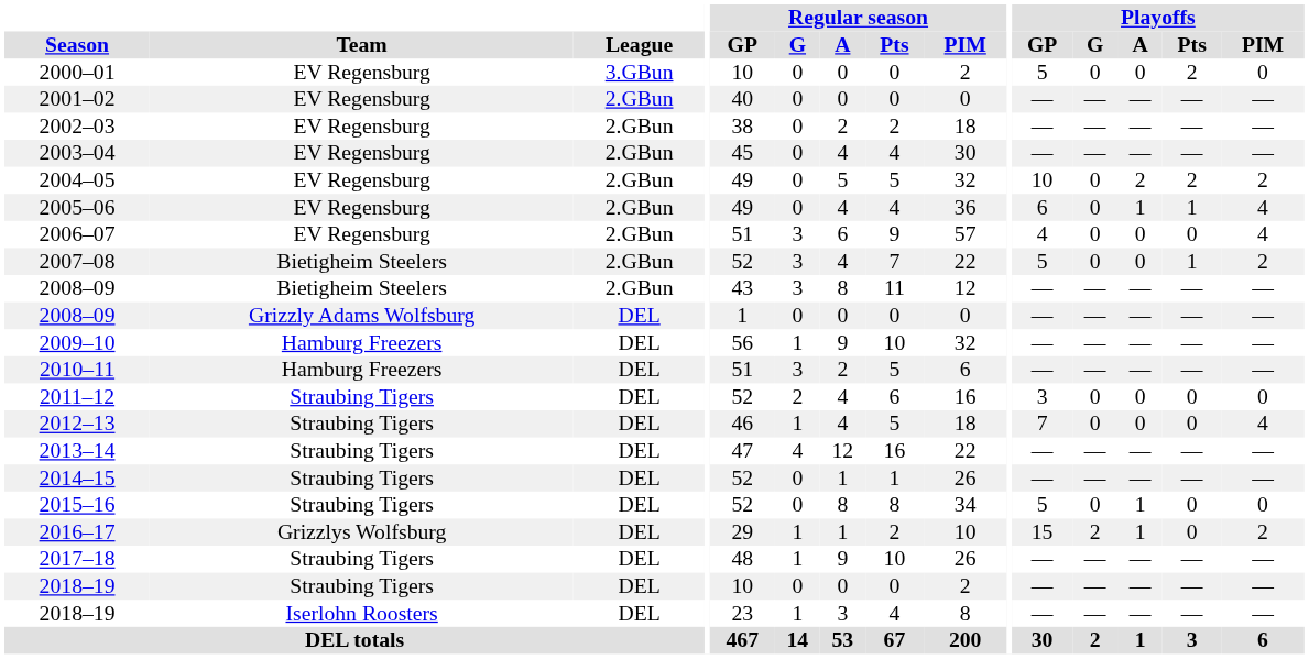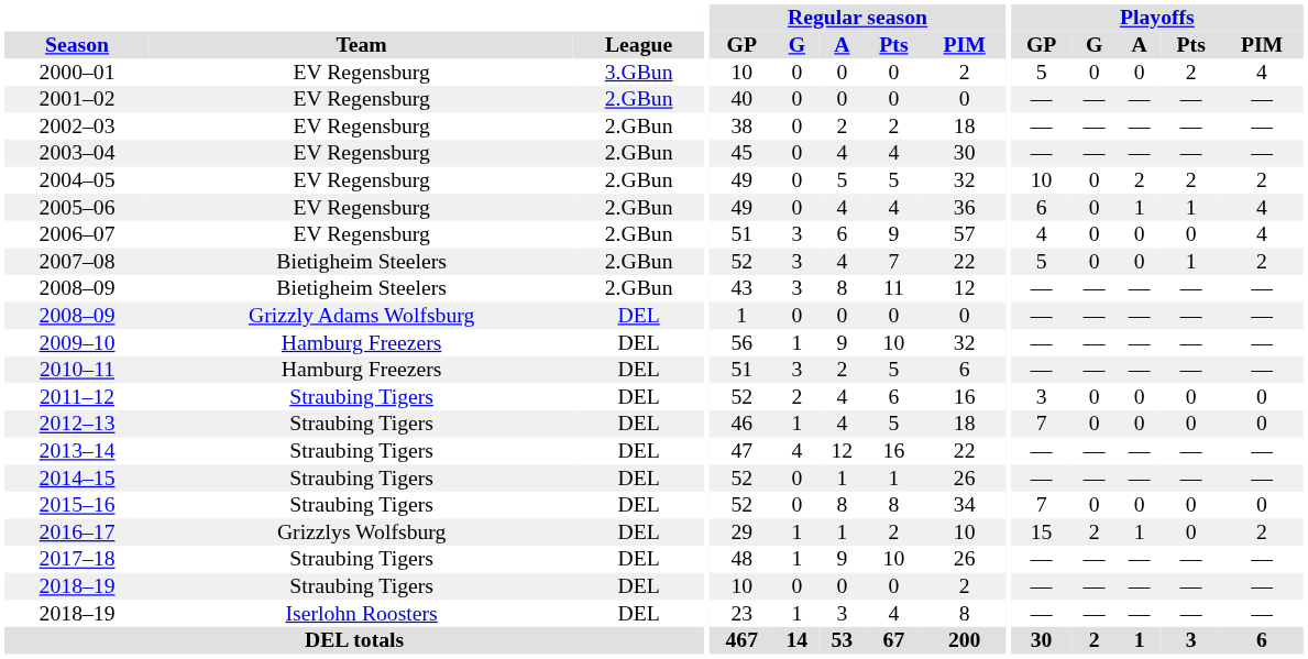 <table border="0" cellpadding="1" cellspacing="0" style="text-align:center; width:60em">
 <tr bgcolor="#e0e0e0">
 <th colspan="3" bgcolor="#ffffff"></th>
 <th rowspan="99" bgcolor="#ffffff"></th>
 <th colspan="5"><a href='#'>Regular season</a></th>
 <th rowspan="99" bgcolor="#ffffff"></th>
 <th colspan="5"><a href='#'>Playoffs</a></th>
 </tr>
 <tr bgcolor="#e0e0e0">
 <th><a href='#'>Season</a></th>
 <th>Team</th>
 <th>League</th>
 <th>GP</th>
 <th><a href='#'>G</a></th>
 <th><a href='#'>A</a></th>
 <th><a href='#'>Pts</a></th>
 <th><a href='#'>PIM</a></th>
 <th>GP</th>
 <th>G</th>
 <th>A</th>
 <th>Pts</th>
 <th>PIM</th>
 </tr>
 <tr ALIGN="center">
 <td>2000–01</td>
 <td>EV Regensburg</td>
 <td><a href='#'>3.GBun</a></td>
 <td>10</td>
 <td>0</td>
 <td>0</td>
 <td>0</td>
 <td>2</td>
 <td>5</td>
 <td>0</td>
 <td>0</td>
 <td>2</td>
-<td>0</td>
+<td>4</td>
 </tr>
 <tr ALIGN="center" bgcolor="#f0f0f0">
 <td>2001–02</td>
 <td>EV Regensburg</td>
 <td><a href='#'>2.GBun</a></td>
 <td>40</td>
 <td>0</td>
 <td>0</td>
 <td>0</td>
 <td>0</td>
 <td>—</td>
 <td>—</td>
 <td>—</td>
 <td>—</td>
 <td>—</td>
 </tr>
 <tr ALIGN="center">
 <td>2002–03</td>
 <td>EV Regensburg</td>
 <td>2.GBun</td>
 <td>38</td>
 <td>0</td>
 <td>2</td>
 <td>2</td>
 <td>18</td>
 <td>—</td>
 <td>—</td>
 <td>—</td>
 <td>—</td>
 <td>—</td>
 </tr>
 <tr ALIGN="center" bgcolor="#f0f0f0">
 <td>2003–04</td>
 <td>EV Regensburg</td>
 <td>2.GBun</td>
 <td>45</td>
 <td>0</td>
 <td>4</td>
 <td>4</td>
 <td>30</td>
 <td>—</td>
 <td>—</td>
 <td>—</td>
 <td>—</td>
 <td>—</td>
 </tr>
 <tr ALIGN="center">
 <td>2004–05</td>
 <td>EV Regensburg</td>
 <td>2.GBun</td>
 <td>49</td>
 <td>0</td>
 <td>5</td>
 <td>5</td>
 <td>32</td>
 <td>10</td>
 <td>0</td>
 <td>2</td>
 <td>2</td>
 <td>2</td>
 </tr>
 <tr ALIGN="center" bgcolor="#f0f0f0">
 <td>2005–06</td>
 <td>EV Regensburg</td>
 <td>2.GBun</td>
 <td>49</td>
 <td>0</td>
 <td>4</td>
 <td>4</td>
 <td>36</td>
 <td>6</td>
 <td>0</td>
 <td>1</td>
 <td>1</td>
 <td>4</td>
 </tr>
 <tr ALIGN="center">
 <td>2006–07</td>
 <td>EV Regensburg</td>
 <td>2.GBun</td>
 <td>51</td>
 <td>3</td>
 <td>6</td>
 <td>9</td>
 <td>57</td>
 <td>4</td>
 <td>0</td>
 <td>0</td>
 <td>0</td>
 <td>4</td>
 </tr>
 <tr ALIGN="center" bgcolor="#f0f0f0">
 <td>2007–08</td>
 <td>Bietigheim Steelers</td>
 <td>2.GBun</td>
 <td>52</td>
 <td>3</td>
 <td>4</td>
 <td>7</td>
 <td>22</td>
 <td>5</td>
 <td>0</td>
 <td>0</td>
 <td>1</td>
 <td>2</td>
 </tr>
 <tr ALIGN="center">
 <td>2008–09</td>
 <td>Bietigheim Steelers</td>
 <td>2.GBun</td>
 <td>43</td>
 <td>3</td>
 <td>8</td>
 <td>11</td>
 <td>12</td>
 <td>—</td>
 <td>—</td>
 <td>—</td>
 <td>—</td>
 <td>—</td>
 </tr>
 <tr ALIGN="center" bgcolor="#f0f0f0">
 <td><a href='#'>2008–09</a></td>
 <td><a href='#'>Grizzly Adams Wolfsburg</a></td>
 <td><a href='#'>DEL</a></td>
 <td>1</td>
 <td>0</td>
 <td>0</td>
 <td>0</td>
 <td>0</td>
 <td>—</td>
 <td>—</td>
 <td>—</td>
 <td>—</td>
 <td>—</td>
 </tr>
 <tr ALIGN="center">
 <td><a href='#'>2009–10</a></td>
 <td><a href='#'>Hamburg Freezers</a></td>
 <td>DEL</td>
 <td>56</td>
 <td>1</td>
 <td>9</td>
 <td>10</td>
 <td>32</td>
 <td>—</td>
 <td>—</td>
 <td>—</td>
 <td>—</td>
 <td>—</td>
 </tr>
 <tr ALIGN="center" bgcolor="#f0f0f0">
 <td><a href='#'>2010–11</a></td>
 <td>Hamburg Freezers</td>
 <td>DEL</td>
 <td>51</td>
 <td>3</td>
 <td>2</td>
 <td>5</td>
 <td>6</td>
 <td>—</td>
 <td>—</td>
 <td>—</td>
 <td>—</td>
 <td>—</td>
 </tr>
 <tr ALIGN="center">
 <td><a href='#'>2011–12</a></td>
 <td><a href='#'>Straubing Tigers</a></td>
 <td>DEL</td>
 <td>52</td>
 <td>2</td>
 <td>4</td>
 <td>6</td>
 <td>16</td>
 <td>3</td>
 <td>0</td>
 <td>0</td>
 <td>0</td>
 <td>0</td>
 </tr>
 <tr ALIGN="center" bgcolor="#f0f0f0">
 <td><a href='#'>2012–13</a></td>
 <td>Straubing Tigers</td>
 <td>DEL</td>
 <td>46</td>
 <td>1</td>
 <td>4</td>
 <td>5</td>
 <td>18</td>
 <td>7</td>
 <td>0</td>
 <td>0</td>
 <td>0</td>
-<td>4</td>
+<td>0</td>
 </tr>
 <tr ALIGN="center">
 <td><a href='#'>2013–14</a></td>
 <td>Straubing Tigers</td>
 <td>DEL</td>
 <td>47</td>
 <td>4</td>
 <td>12</td>
 <td>16</td>
 <td>22</td>
 <td>—</td>
 <td>—</td>
 <td>—</td>
 <td>—</td>
 <td>—</td>
 </tr>
 <tr ALIGN="center" bgcolor="#f0f0f0">
 <td><a href='#'>2014–15</a></td>
 <td>Straubing Tigers</td>
 <td>DEL</td>
 <td>52</td>
 <td>0</td>
 <td>1</td>
 <td>1</td>
 <td>26</td>
 <td>—</td>
 <td>—</td>
 <td>—</td>
 <td>—</td>
 <td>—</td>
 </tr>
 <tr ALIGN="center">
 <td><a href='#'>2015–16</a></td>
 <td>Straubing Tigers</td>
 <td>DEL</td>
 <td>52</td>
 <td>0</td>
 <td>8</td>
 <td>8</td>
 <td>34</td>
-<td>5</td>
+<td>7</td>
 <td>0</td>
-<td>1</td>
+<td>0</td>
 <td>0</td>
 <td>0</td>
 </tr>
 <tr ALIGN="center" bgcolor="#f0f0f0">
 <td><a href='#'>2016–17</a></td>
 <td>Grizzlys Wolfsburg</td>
 <td>DEL</td>
 <td>29</td>
 <td>1</td>
 <td>1</td>
 <td>2</td>
 <td>10</td>
 <td>15</td>
 <td>2</td>
 <td>1</td>
 <td>0</td>
 <td>2</td>
 </tr>
 <tr ALIGN="center">
 <td><a href='#'>2017–18</a></td>
 <td>Straubing Tigers</td>
 <td>DEL</td>
 <td>48</td>
 <td>1</td>
 <td>9</td>
 <td>10</td>
 <td>26</td>
 <td>—</td>
 <td>—</td>
 <td>—</td>
 <td>—</td>
 <td>—</td>
 </tr>
 <tr ALIGN="center" bgcolor="#f0f0f0">
 <td><a href='#'>2018–19</a></td>
 <td>Straubing Tigers</td>
 <td>DEL</td>
 <td>10</td>
 <td>0</td>
 <td>0</td>
 <td>0</td>
 <td>2</td>
 <td>—</td>
 <td>—</td>
 <td>—</td>
 <td>—</td>
 <td>—</td>
 </tr>
 <tr ALIGN="center">
 <td>2018–19</td>
 <td><a href='#'>Iserlohn Roosters</a></td>
 <td>DEL</td>
 <td>23</td>
 <td>1</td>
 <td>3</td>
 <td>4</td>
 <td>8</td>
 <td>—</td>
 <td>—</td>
 <td>—</td>
 <td>—</td>
 <td>—</td>
 </tr>
 <tr bgcolor="#e0e0e0">
 <th colspan="3">DEL totals</th>
 <th>467</th>
 <th>14</th>
 <th>53</th>
 <th>67</th>
 <th>200</th>
 <th>30</th>
 <th>2</th>
 <th>1</th>
 <th>3</th>
 <th>6</th>
 </tr>
 </table>
